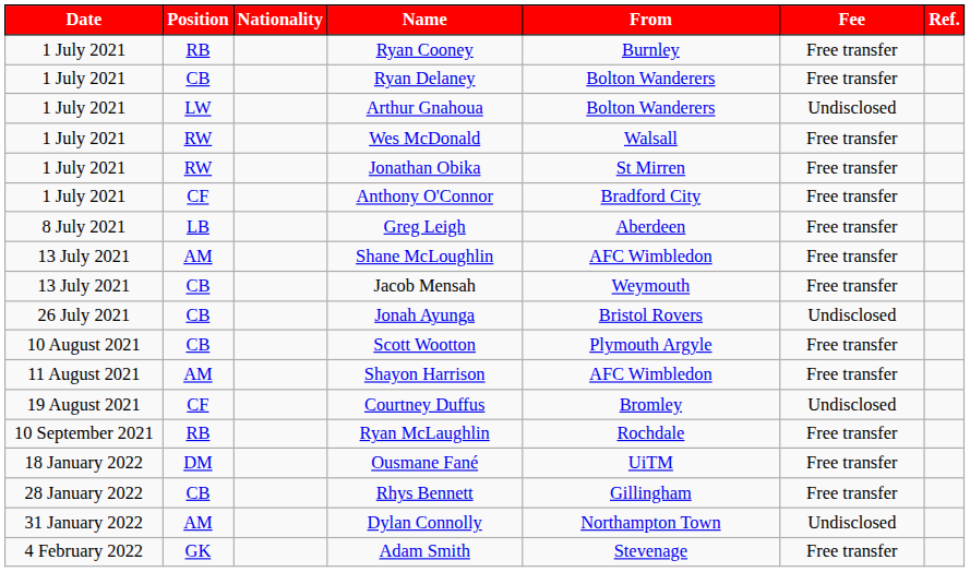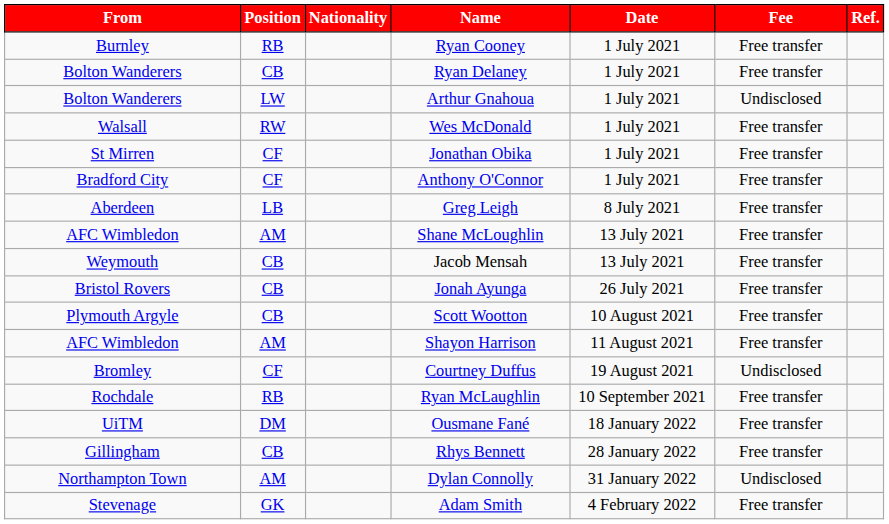 <table class="wikitable"  style="text-align:center; font-size:90%; ">
 <tr>
-<th style="background:#FF0000; color:#ffffff; border:1px solid #000000; width:120px;">Date</th>
+<th style="background:#FF0000; color:#ffffff; border:1px solid #000000; width:200px;">From</th>
 <th style="background:#FF0000; color:#ffffff; border:1px solid #000000; width:50px;">Position</th>
 <th style="background:#FF0000; color:#ffffff; border:1px solid #000000; width:50px;">Nationality</th>
 <th style="background:#FF0000; color:#ffffff; border:1px solid #000000; width:150px;">Name</th>
-<th style="background:#FF0000; color:#ffffff; border:1px solid #000000; width:200px;">From</th>
+<th style="background:#FF0000; color:#ffffff; border:1px solid #000000; width:120px;">Date</th>
 <th style="background:#FF0000; color:#ffffff; border:1px solid #000000; width:110px;">Fee</th>
 <th style="background:#FF0000; color:#ffffff; border:1px solid #000000;">Ref.</th>
 </tr>
 <tr>
-<td>1 July 2021</td>
+<td> <a href='#'>Burnley</a></td>
 <td><a href='#'>RB</a></td>
 <td></td>
 <td><a href='#'>Ryan Cooney</a></td>
-<td> <a href='#'>Burnley</a></td>
+<td>1 July 2021</td>
 <td>Free transfer</td>
 <td></td>
 </tr>
 <tr>
-<td>1 July 2021</td>
+<td> <a href='#'>Bolton Wanderers</a></td>
 <td><a href='#'>CB</a></td>
 <td></td>
 <td><a href='#'>Ryan Delaney</a></td>
-<td> <a href='#'>Bolton Wanderers</a></td>
+<td>1 July 2021</td>
 <td>Free transfer</td>
 <td></td>
 </tr>
 <tr>
-<td>1 July 2021</td>
+<td> <a href='#'>Bolton Wanderers</a></td>
 <td><a href='#'>LW</a></td>
 <td></td>
 <td><a href='#'>Arthur Gnahoua</a></td>
-<td> <a href='#'>Bolton Wanderers</a></td>
+<td>1 July 2021</td>
 <td>Undisclosed</td>
 <td></td>
 </tr>
 <tr>
-<td>1 July 2021</td>
+<td> <a href='#'>Walsall</a></td>
 <td><a href='#'>RW</a></td>
 <td></td>
 <td><a href='#'>Wes McDonald</a></td>
-<td> <a href='#'>Walsall</a></td>
+<td>1 July 2021</td>
 <td>Free transfer</td>
 <td></td>
 </tr>
 <tr>
-<td>1 July 2021</td>
-<td><a href='#'>RW</a></td>
+<td> <a href='#'>St Mirren</a></td>
+<td><a href='#'>CF</a></td>
 <td></td>
 <td><a href='#'>Jonathan Obika</a></td>
-<td> <a href='#'>St Mirren</a></td>
+<td>1 July 2021</td>
 <td>Free transfer</td>
 <td></td>
 </tr>
 <tr>
-<td>1 July 2021</td>
+<td> <a href='#'>Bradford City</a></td>
 <td><a href='#'>CF</a></td>
 <td></td>
 <td><a href='#'>Anthony O'Connor</a></td>
-<td> <a href='#'>Bradford City</a></td>
+<td>1 July 2021</td>
 <td>Free transfer</td>
 <td></td>
 </tr>
 <tr>
-<td>8 July 2021</td>
+<td> <a href='#'>Aberdeen</a></td>
 <td><a href='#'>LB</a></td>
 <td></td>
 <td><a href='#'>Greg Leigh</a></td>
-<td> <a href='#'>Aberdeen</a></td>
+<td>8 July 2021</td>
 <td>Free transfer</td>
 <td></td>
 </tr>
 <tr>
-<td>13 July 2021</td>
+<td> <a href='#'>AFC Wimbledon</a></td>
 <td><a href='#'>AM</a></td>
 <td></td>
 <td><a href='#'>Shane McLoughlin</a></td>
-<td> <a href='#'>AFC Wimbledon</a></td>
+<td>13 July 2021</td>
 <td>Free transfer</td>
 <td></td>
 </tr>
 <tr>
-<td>13 July 2021</td>
+<td> <a href='#'>Weymouth</a></td>
 <td><a href='#'>CB</a></td>
 <td></td>
 <td>Jacob Mensah</td>
-<td> <a href='#'>Weymouth</a></td>
+<td>13 July 2021</td>
 <td>Free transfer</td>
 <td></td>
 </tr>
 <tr>
-<td>26 July 2021</td>
+<td> <a href='#'>Bristol Rovers</a></td>
 <td><a href='#'>CB</a></td>
 <td></td>
 <td><a href='#'>Jonah Ayunga</a></td>
-<td> <a href='#'>Bristol Rovers</a></td>
+<td>26 July 2021</td>
+<td>Free transfer</td>
+<td></td>
+</tr>
+<tr>
+<td> <a href='#'>Plymouth Argyle</a></td>
+<td><a href='#'>CB</a></td>
+<td></td>
+<td><a href='#'>Scott Wootton</a></td>
+<td>10 August 2021</td>
+<td>Free transfer</td>
+<td></td>
+</tr>
+<tr>
+<td> <a href='#'>AFC Wimbledon</a></td>
+<td><a href='#'>AM</a></td>
+<td></td>
+<td><a href='#'>Shayon Harrison</a></td>
+<td>11 August 2021</td>
+<td>Free transfer</td>
+<td></td>
+</tr>
+<tr>
+<td> <a href='#'>Bromley</a></td>
+<td><a href='#'>CF</a></td>
+<td></td>
+<td><a href='#'>Courtney Duffus</a></td>
+<td>19 August 2021</td>
 <td>Undisclosed</td>
 <td></td>
 </tr>
 <tr>
-<td>10 August 2021</td>
-<td><a href='#'>CB</a></td>
+<td> <a href='#'>Rochdale</a></td>
+<td><a href='#'>RB</a></td>
 <td></td>
-<td><a href='#'>Scott Wootton</a></td>
-<td> <a href='#'>Plymouth Argyle</a></td>
+<td><a href='#'>Ryan McLaughlin</a></td>
+<td>10 September 2021</td>
 <td>Free transfer</td>
 <td></td>
 </tr>
 <tr>
-<td>11 August 2021</td>
-<td><a href='#'>AM</a></td>
+<td> <a href='#'>UiTM</a></td>
+<td><a href='#'>DM</a></td>
 <td></td>
-<td><a href='#'>Shayon Harrison</a></td>
-<td> <a href='#'>AFC Wimbledon</a></td>
+<td><a href='#'>Ousmane Fané</a></td>
+<td>18 January 2022</td>
 <td>Free transfer</td>
 <td></td>
 </tr>
 <tr>
-<td>19 August 2021</td>
-<td><a href='#'>CF</a></td>
+<td> <a href='#'>Gillingham</a></td>
+<td><a href='#'>CB</a></td>
 <td></td>
-<td><a href='#'>Courtney Duffus</a></td>
-<td> <a href='#'>Bromley</a></td>
+<td><a href='#'>Rhys Bennett</a></td>
+<td>28 January 2022</td>
+<td>Free transfer</td>
+<td></td>
+</tr>
+<tr>
+<td> <a href='#'>Northampton Town</a></td>
+<td><a href='#'>AM</a></td>
+<td></td>
+<td><a href='#'>Dylan Connolly</a></td>
+<td>31 January 2022</td>
 <td>Undisclosed</td>
 <td></td>
 </tr>
 <tr>
-<td>10 September 2021</td>
-<td><a href='#'>RB</a></td>
-<td></td>
-<td><a href='#'>Ryan McLaughlin</a></td>
-<td> <a href='#'>Rochdale</a></td>
-<td>Free transfer</td>
-<td></td>
-</tr>
-<tr>
-<td>18 January 2022</td>
-<td><a href='#'>DM</a></td>
-<td></td>
-<td><a href='#'>Ousmane Fané</a></td>
-<td> <a href='#'>UiTM</a></td>
-<td>Free transfer</td>
-<td></td>
-</tr>
-<tr>
-<td>28 January 2022</td>
-<td><a href='#'>CB</a></td>
-<td></td>
-<td><a href='#'>Rhys Bennett</a></td>
-<td> <a href='#'>Gillingham</a></td>
-<td>Free transfer</td>
-<td></td>
-</tr>
-<tr>
-<td>31 January 2022</td>
-<td><a href='#'>AM</a></td>
-<td></td>
-<td><a href='#'>Dylan Connolly</a></td>
-<td> <a href='#'>Northampton Town</a></td>
-<td>Undisclosed</td>
-<td></td>
-</tr>
-<tr>
-<td>4 February 2022</td>
+<td> <a href='#'>Stevenage</a></td>
 <td><a href='#'>GK</a></td>
 <td></td>
 <td><a href='#'>Adam Smith</a></td>
-<td> <a href='#'>Stevenage</a></td>
+<td>4 February 2022</td>
 <td>Free transfer</td>
 <td></td>
 </tr>
 </table>
